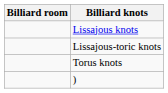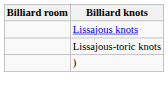 <table class="wikitable">
 <tr>
 <th>Billiard room</th>
 <th>Billiard knots</th>
 </tr>
 <tr>
 <td></td>
 <td><a href='#'>Lissajous knots</a></td>
 </tr>
 <tr>
 <td></td>
 <td>Lissajous-toric knots</td>
 </tr>
 <tr>
 <td></td>
-<td>Torus knots</td>
-</tr>
-<tr>
-<td></td>
 <td>)</td>
 </tr>
 </table>
